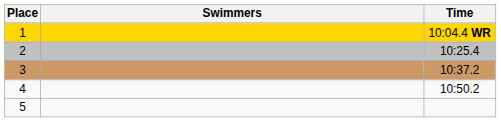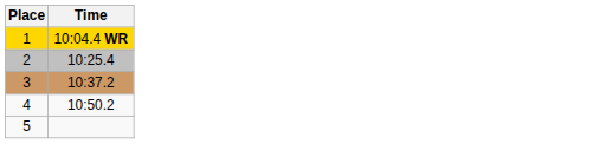 <table class=wikitable style="text-align:center">
 <tr>
 <th>Place</th>
-<th width=510>Swimmers</th>
 <th width=90>Time</th>
 </tr>
 <tr bgcolor=gold>
 <td>1</td>
-<td align=left></td>
 <td>10:04.4 <strong>WR</strong></td>
 </tr>
 <tr bgcolor=silver>
 <td>2</td>
-<td align=left></td>
 <td>10:25.4</td>
 </tr>
 <tr bgcolor=cc9966>
 <td>3</td>
-<td align=left></td>
 <td>10:37.2</td>
 </tr>
 <tr>
 <td>4</td>
-<td align=left></td>
 <td>10:50.2</td>
 </tr>
 <tr>
 <td>5</td>
-<td align=left></td>
 <td></td>
 </tr>
 </table>
